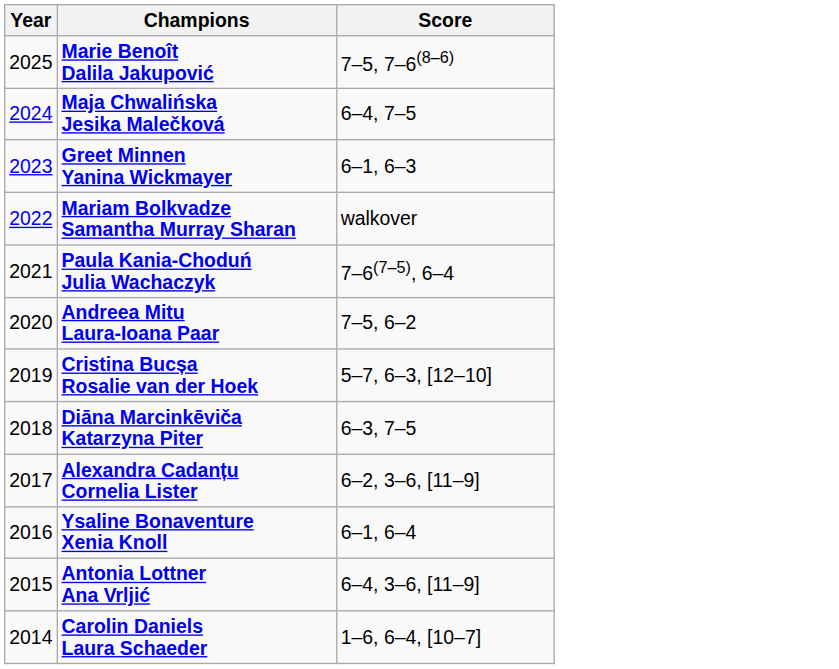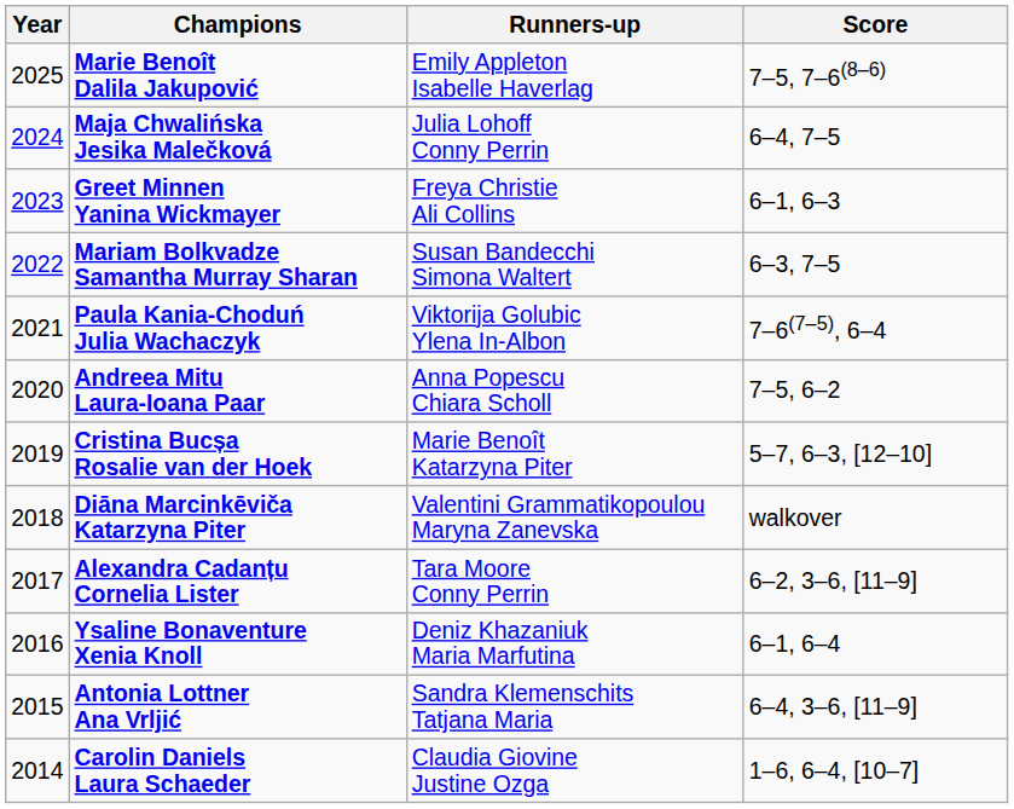 <table class="wikitable" style="font-size:90%">
 <tr>
 <th>Year</th>
 <th width="200">Champions</th>
+<th width="200">Runners-up</th>
 <th width="155">Score</th>
 </tr>
 <tr>
 <td>2025</td>
 <td><strong> <a href='#'>Marie Benoît</a><br>  <a href='#'>Dalila Jakupović</a></strong></td>
+<td> <a href='#'>Emily Appleton</a><br>  <a href='#'>Isabelle Haverlag</a></td>
 <td>7–5, 7–6<sup>(8–6)</sup></td>
 </tr>
 <tr>
 <td><a href='#'>2024</a></td>
 <td><strong> <a href='#'>Maja Chwalińska</a><br>  <a href='#'>Jesika Malečková</a></strong></td>
+<td> <a href='#'>Julia Lohoff</a> <br>  <a href='#'>Conny Perrin</a></td>
 <td>6–4, 7–5</td>
 </tr>
 <tr>
 <td><a href='#'>2023</a></td>
 <td><strong> <a href='#'>Greet Minnen</a><br>  <a href='#'>Yanina Wickmayer</a></strong></td>
+<td> <a href='#'>Freya Christie</a> <br>  <a href='#'>Ali Collins</a></td>
 <td>6–1, 6–3</td>
 </tr>
 <tr>
 <td><a href='#'>2022</a></td>
 <td> <strong><a href='#'>Mariam Bolkvadze</a></strong> <br>  <strong><a href='#'>Samantha Murray Sharan</a></strong></td>
-<td>walkover</td>
+<td> <a href='#'>Susan Bandecchi</a> <br>  <a href='#'>Simona Waltert</a></td>
+<td>6–3, 7–5</td>
 </tr>
 <tr>
 <td>2021</td>
 <td> <strong><a href='#'>Paula Kania-Choduń</a></strong> <br>  <strong><a href='#'>Julia Wachaczyk</a></strong></td>
+<td> <a href='#'>Viktorija Golubic</a> <br>  <a href='#'>Ylena In-Albon</a></td>
 <td>7–6<sup>(7–5)</sup>, 6–4</td>
 </tr>
 <tr>
 <td>2020</td>
 <td> <strong><a href='#'>Andreea Mitu</a></strong> <br>  <strong><a href='#'>Laura-Ioana Paar</a></strong></td>
+<td> <a href='#'>Anna Popescu</a> <br>  <a href='#'>Chiara Scholl</a></td>
 <td>7–5, 6–2</td>
 </tr>
 <tr>
 <td>2019</td>
 <td> <strong><a href='#'>Cristina Bucșa</a></strong> <br>  <strong><a href='#'>Rosalie van der Hoek</a></strong></td>
+<td> <a href='#'>Marie Benoît</a> <br>  <a href='#'>Katarzyna Piter</a></td>
 <td>5–7, 6–3, [12–10]</td>
 </tr>
 <tr>
 <td>2018</td>
 <td> <strong><a href='#'>Diāna Marcinkēviča</a></strong> <br>  <strong><a href='#'>Katarzyna Piter</a></strong></td>
-<td>6–3, 7–5</td>
+<td> <a href='#'>Valentini Grammatikopoulou</a> <br>  <a href='#'>Maryna Zanevska</a></td>
+<td>walkover</td>
 </tr>
 <tr>
 <td>2017</td>
 <td> <strong><a href='#'>Alexandra Cadanțu</a></strong> <br>  <strong><a href='#'>Cornelia Lister</a></strong></td>
+<td> <a href='#'>Tara Moore</a> <br>  <a href='#'>Conny Perrin</a></td>
 <td>6–2, 3–6, [11–9]</td>
 </tr>
 <tr>
 <td>2016</td>
 <td> <strong><a href='#'>Ysaline Bonaventure</a></strong> <br>  <strong><a href='#'>Xenia Knoll</a></strong></td>
+<td> <a href='#'>Deniz Khazaniuk</a> <br>  <a href='#'>Maria Marfutina</a></td>
 <td>6–1, 6–4</td>
 </tr>
 <tr>
 <td>2015</td>
 <td> <strong><a href='#'>Antonia Lottner</a></strong> <br>  <strong><a href='#'>Ana Vrljić</a></strong></td>
+<td> <a href='#'>Sandra Klemenschits</a> <br>  <a href='#'>Tatjana Maria</a></td>
 <td>6–4, 3–6, [11–9]</td>
 </tr>
 <tr>
 <td>2014</td>
 <td> <strong><a href='#'>Carolin Daniels</a></strong> <br>  <strong><a href='#'>Laura Schaeder</a></strong></td>
+<td> <a href='#'>Claudia Giovine</a> <br>  <a href='#'>Justine Ozga</a></td>
 <td>1–6, 6–4, [10–7]</td>
 </tr>
 </table>
